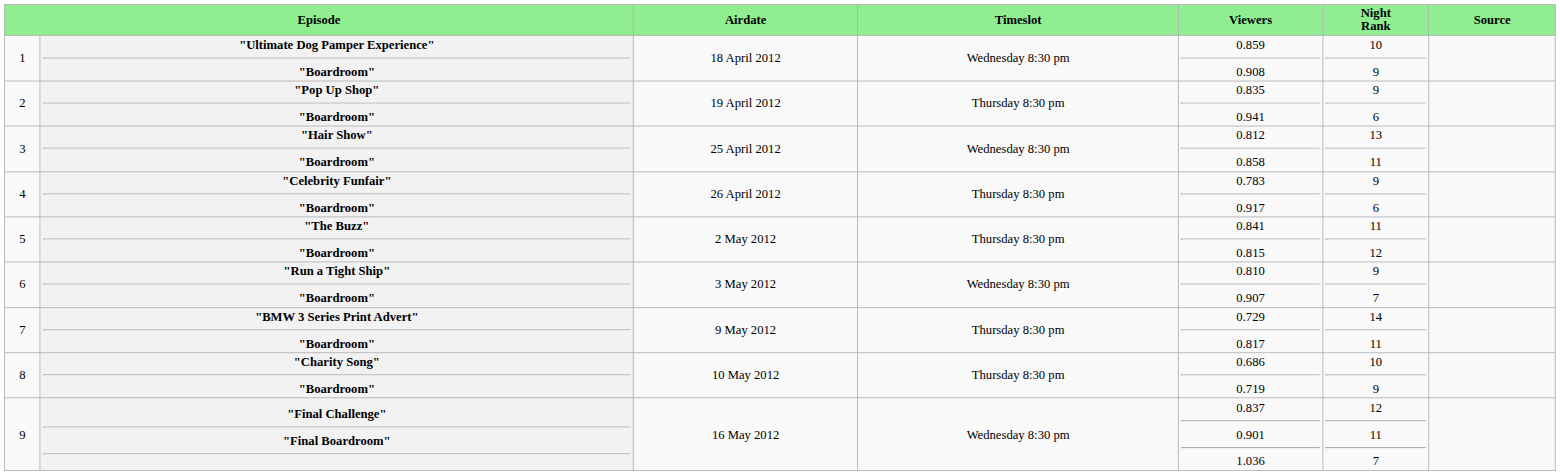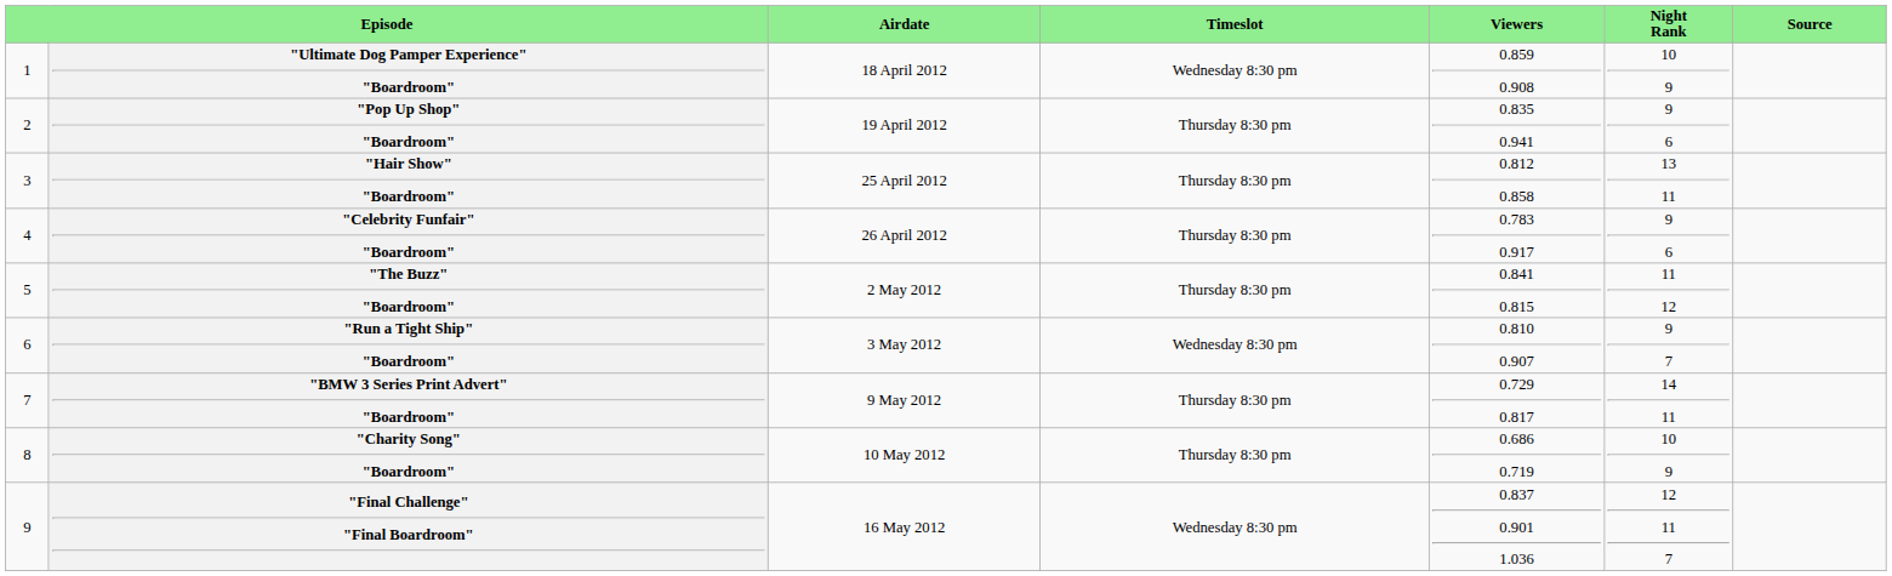 <table class="wikitable plainrowheaders" style="text-align:center; line-height:16px; width:99%;">
 <tr>
 <th scope="col" style="background:lightgreen; color:black;" colspan="2">Episode</th>
 <th scope="col" style="background:lightgreen; color:black;">Airdate</th>
 <th scope="col" style="background:lightgreen; color:black;">Timeslot</th>
 <th scope="col" style="background:lightgreen; color:black;">Viewers<br><small></small></th>
 <th scope="col" style="background:lightgreen; color:black;">Night<br>Rank</th>
 <th scope="col" style="background:lightgreen; color:black;">Source</th>
 </tr>
 <tr>
 <td>1</td>
 <th scope="row" style="text-align:center">"Ultimate Dog Pamper Experience"<hr>"Boardroom"</th>
 <td scope="row" style="text-align:center">18 April 2012</td>
 <td>Wednesday 8:30 pm</td>
 <td>0.859<hr>0.908</td>
 <td>10<hr>9</td>
 <td></td>
 </tr>
 <tr>
 <td>2</td>
 <th scope="row" style="text-align:center">"Pop Up Shop"<hr>"Boardroom"</th>
 <td scope="row" style="text-align:center">19 April 2012</td>
 <td>Thursday 8:30 pm</td>
 <td>0.835<hr>0.941</td>
 <td>9<hr>6</td>
 <td></td>
 </tr>
 <tr>
 <td>3</td>
 <th scope="row" style="text-align:center">"Hair Show"<hr>"Boardroom"</th>
 <td scope="row" style="text-align:center">25 April 2012</td>
-<td>Wednesday 8:30 pm</td>
+<td>Thursday 8:30 pm</td>
 <td>0.812<hr>0.858</td>
 <td>13<hr>11</td>
 <td></td>
 </tr>
 <tr>
 <td>4</td>
 <th scope="row" style="text-align:center">"Celebrity Funfair"<hr>"Boardroom"</th>
 <td scope="row" style="text-align:center">26 April 2012</td>
 <td>Thursday 8:30 pm</td>
 <td>0.783<hr>0.917</td>
 <td>9<hr>6</td>
 <td></td>
 </tr>
 <tr>
 <td>5</td>
 <th scope="row" style="text-align:center">"The Buzz"<hr>"Boardroom"</th>
 <td scope="row" style="text-align:center">2 May 2012</td>
 <td>Thursday 8:30 pm</td>
 <td>0.841<hr>0.815</td>
 <td>11<hr>12</td>
 <td></td>
 </tr>
 <tr>
 <td>6</td>
 <th scope="row" style="text-align:center">"Run a Tight Ship"<hr>"Boardroom"</th>
 <td scope="row" style="text-align:center">3 May 2012</td>
 <td>Wednesday 8:30 pm</td>
 <td>0.810<hr>0.907</td>
 <td>9<hr>7</td>
 <td></td>
 </tr>
 <tr>
 <td>7</td>
 <th scope="row" style="text-align:center">"BMW 3 Series Print Advert"<hr>"Boardroom"</th>
 <td scope="row" style="text-align:center">9 May 2012</td>
 <td>Thursday 8:30 pm</td>
 <td>0.729<hr>0.817</td>
 <td>14<hr>11</td>
 <td></td>
 </tr>
 <tr>
 <td>8</td>
 <th scope="row" style="text-align:center">"Charity Song"<hr>"Boardroom"</th>
 <td scope="row" style="text-align:center">10 May 2012</td>
 <td>Thursday 8:30 pm</td>
 <td>0.686<hr>0.719</td>
 <td>10<hr>9</td>
 <td></td>
 </tr>
 <tr>
 <td>9</td>
 <th scope="row" style="text-align:center">"Final Challenge"<hr>"Final Boardroom"<hr></th>
 <td scope="row" style="text-align:center">16 May 2012</td>
 <td>Wednesday 8:30 pm</td>
 <td>0.837<hr>0.901<hr>1.036</td>
 <td>12<hr>11<hr>7</td>
 <td></td>
 </tr>
 </table>
